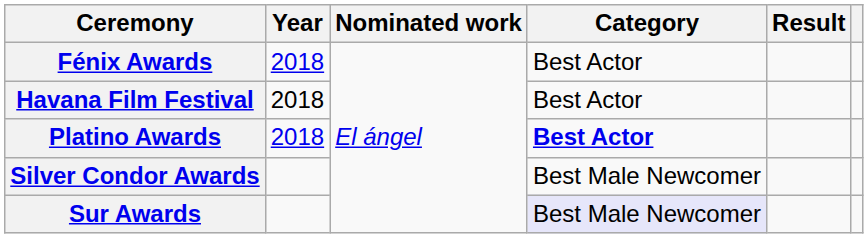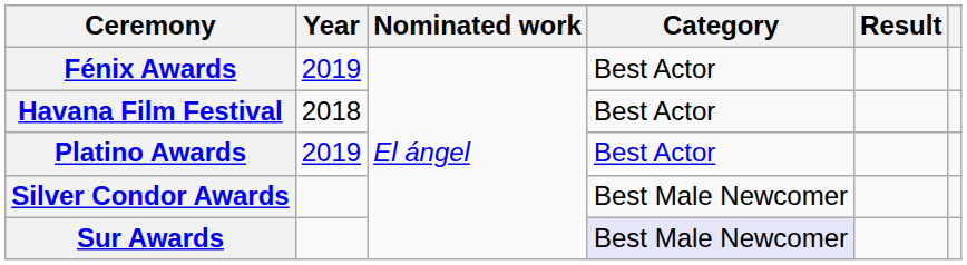 <table class="wikitable plainrowheaders sortable">
 <tr>
 <th scope="col">Ceremony</th>
 <th scope="col">Year</th>
 <th scope="col">Nominated work</th>
 <th scope="col">Category</th>
 <th scope="col">Result</th>
 <th scope="col" class="unsortable"></th>
 </tr>
 <tr>
 <th scope="row"><a href='#'>Fénix Awards</a></th>
-<td><a href='#'>2018</a></td>
+<td><a href='#'>2019</a></td>
 <td rowspan="6" data-sort-value="Angel, El"><em><a href='#'>El ángel</a></em></td>
 <td>Best Actor</td>
 <td></td>
 <td style="text-align:center"></td>
 </tr>
 <tr>
 <th scope="row"><a href='#'>Havana Film Festival</a></th>
 <td>2018</td>
 <td>Best Actor</td>
 <td></td>
 <td style="text-align:center"></td>
 </tr>
 <tr>
 <th scope="row"><a href='#'>Platino Awards</a></th>
-<td><a href='#'>2018</a></td>
-<td><strong><a href='#'>Best Actor</a></strong></td>
+<td><a href='#'>2019</a></td>
+<td><a href='#'>Best Actor</a></td>
 <td></td>
 <td style="text-align:center"></td>
 </tr>
 <tr>
 <th scope="row"><a href='#'>Silver Condor Awards</a></th>
 <td></td>
 <td>Best Male Newcomer</td>
 <td></td>
 <td style="text-align:center"></td>
 </tr>
 <tr>
 <th scope="row"><a href='#'>Sur Awards</a></th>
 <td></td>
 <td style="background: lavender;">Best Male Newcomer</td>
 <td></td>
 <td style="text-align:center"></td>
 </tr>
 </table>
